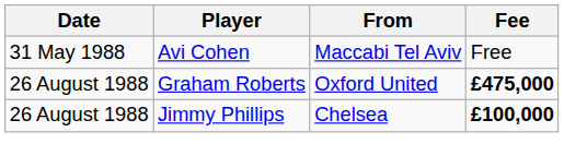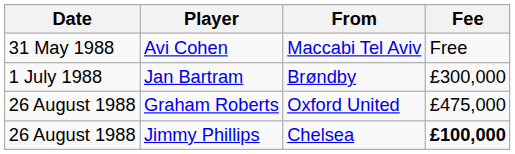 <table class="wikitable sortable">
 <tr>
 <th>Date</th>
 <th>Player</th>
 <th>From</th>
 <th>Fee</th>
 </tr>
 <tr>
 <td>31 May 1988</td>
 <td> <a href='#'>Avi Cohen</a></td>
 <td> <a href='#'>Maccabi Tel Aviv</a></td>
 <td>Free</td>
 </tr>
 <tr>
+<td>1 July 1988</td>
+<td> <a href='#'>Jan Bartram</a></td>
+<td> <a href='#'>Brøndby</a></td>
+<td>£300,000</td>
+</tr>
+<tr>
 <td>26 August 1988</td>
 <td> <a href='#'>Graham Roberts</a></td>
 <td> <a href='#'>Oxford United</a></td>
-<td><strong>£475,000</strong></td>
+<td>£475,000</td>
 </tr>
 <tr>
 <td>26 August 1988</td>
 <td> <a href='#'>Jimmy Phillips</a></td>
 <td> <a href='#'>Chelsea</a></td>
 <td><strong>£100,000</strong></td>
 </tr>
 </table>
